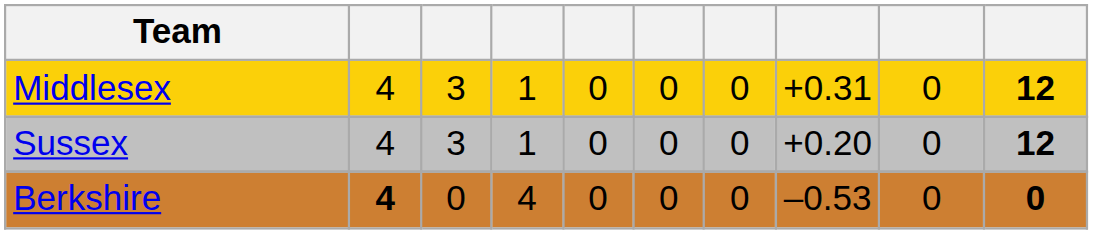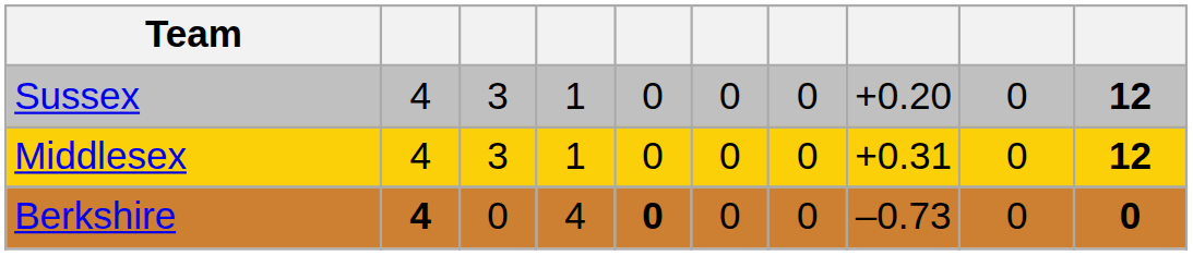 <table class="wikitable" style="text-align:center">
 <tr>
 <th width="150">Team</th>
 <th width="25"></th>
 <th width="25"></th>
 <th width="25"></th>
 <th width="25"></th>
 <th width="25"></th>
 <th width="25"></th>
 <th width="40"></th>
 <th width="40"></th>
 <th width="40"></th>
+</tr>
+<tr style="background:silver">
+<td style="text-align:left"><a href='#'>Sussex</a></td>
+<td>4</td>
+<td>3</td>
+<td>1</td>
+<td>0</td>
+<td>0</td>
+<td>0</td>
+<td>+0.20</td>
+<td>0</td>
+<td><strong>12</strong></td>
+</tr>
+<tr>
 </tr>
 <tr style="background:#fbd009">
 <td style="text-align:left"><a href='#'>Middlesex</a></td>
 <td>4</td>
 <td>3</td>
 <td>1</td>
 <td>0</td>
 <td>0</td>
 <td>0</td>
 <td>+0.31</td>
 <td>0</td>
 <td><strong>12</strong></td>
 </tr>
 <tr>
 </tr>
-<tr style="background:silver">
-<td style="text-align:left"><a href='#'>Sussex</a></td>
-<td>4</td>
-<td>3</td>
-<td>1</td>
-<td>0</td>
-<td>0</td>
-<td>0</td>
-<td>+0.20</td>
-<td>0</td>
-<td><strong>12</strong></td>
-</tr>
-<tr>
-</tr>
 <tr style="background:#CD7F32">
 <td style="text-align:left"><a href='#'>Berkshire</a></td>
 <td><strong>4</strong></td>
 <td>0</td>
 <td>4</td>
+<td><strong>0</strong></td>
 <td>0</td>
 <td>0</td>
-<td>0</td>
-<td>–0.53</td>
+<td>–0.73</td>
 <td>0</td>
 <td><strong>0</strong></td>
 </tr>
 </table>
